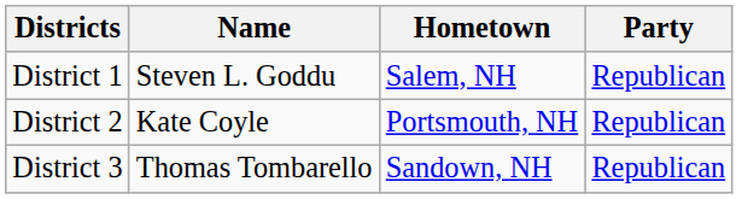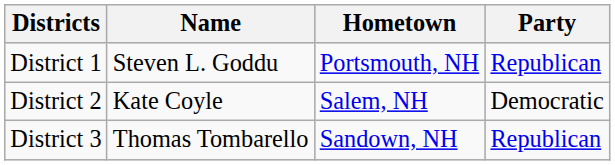 <table class=wikitable>
 <tr valign=bottom>
 <th>Districts</th>
 <th>Name</th>
 <th>Hometown</th>
 <th>Party</th>
 </tr>
 <tr>
 <td>District 1</td>
 <td>Steven L. Goddu</td>
-<td><a href='#'>Salem, NH</a></td>
+<td><a href='#'>Portsmouth, NH</a></td>
 <td><a href='#'>Republican</a></td>
 </tr>
 <tr>
 <td>District 2</td>
 <td>Kate Coyle</td>
-<td><a href='#'>Portsmouth, NH</a></td>
-<td><a href='#'>Republican</a></td>
+<td><a href='#'>Salem, NH</a></td>
+<td>Democratic</td>
 </tr>
 <tr>
 <td>District 3</td>
 <td>Thomas Tombarello</td>
 <td><a href='#'>Sandown, NH</a></td>
 <td><a href='#'>Republican</a></td>
 </tr>
 </table>
